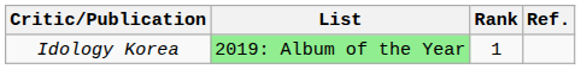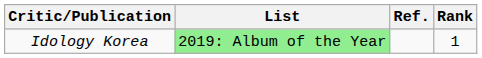 <table class="wikitable">
 <tr>
 <th scope="col">Critic/Publication</th>
 <th scope="col">List</th>
+<th scope="col">Ref.</th>
 <th scope="col">Rank</th>
-<th scope="col">Ref.</th>
 </tr>
 <tr>
 <td align="center"><em>Idology Korea</em></td>
 <td align="center" style="background: lightgreen;">2019: Album of the Year</td>
+<td align="center"></td>
 <td align="center">1</td>
-<td align="center"></td>
 </tr>
 </table>
